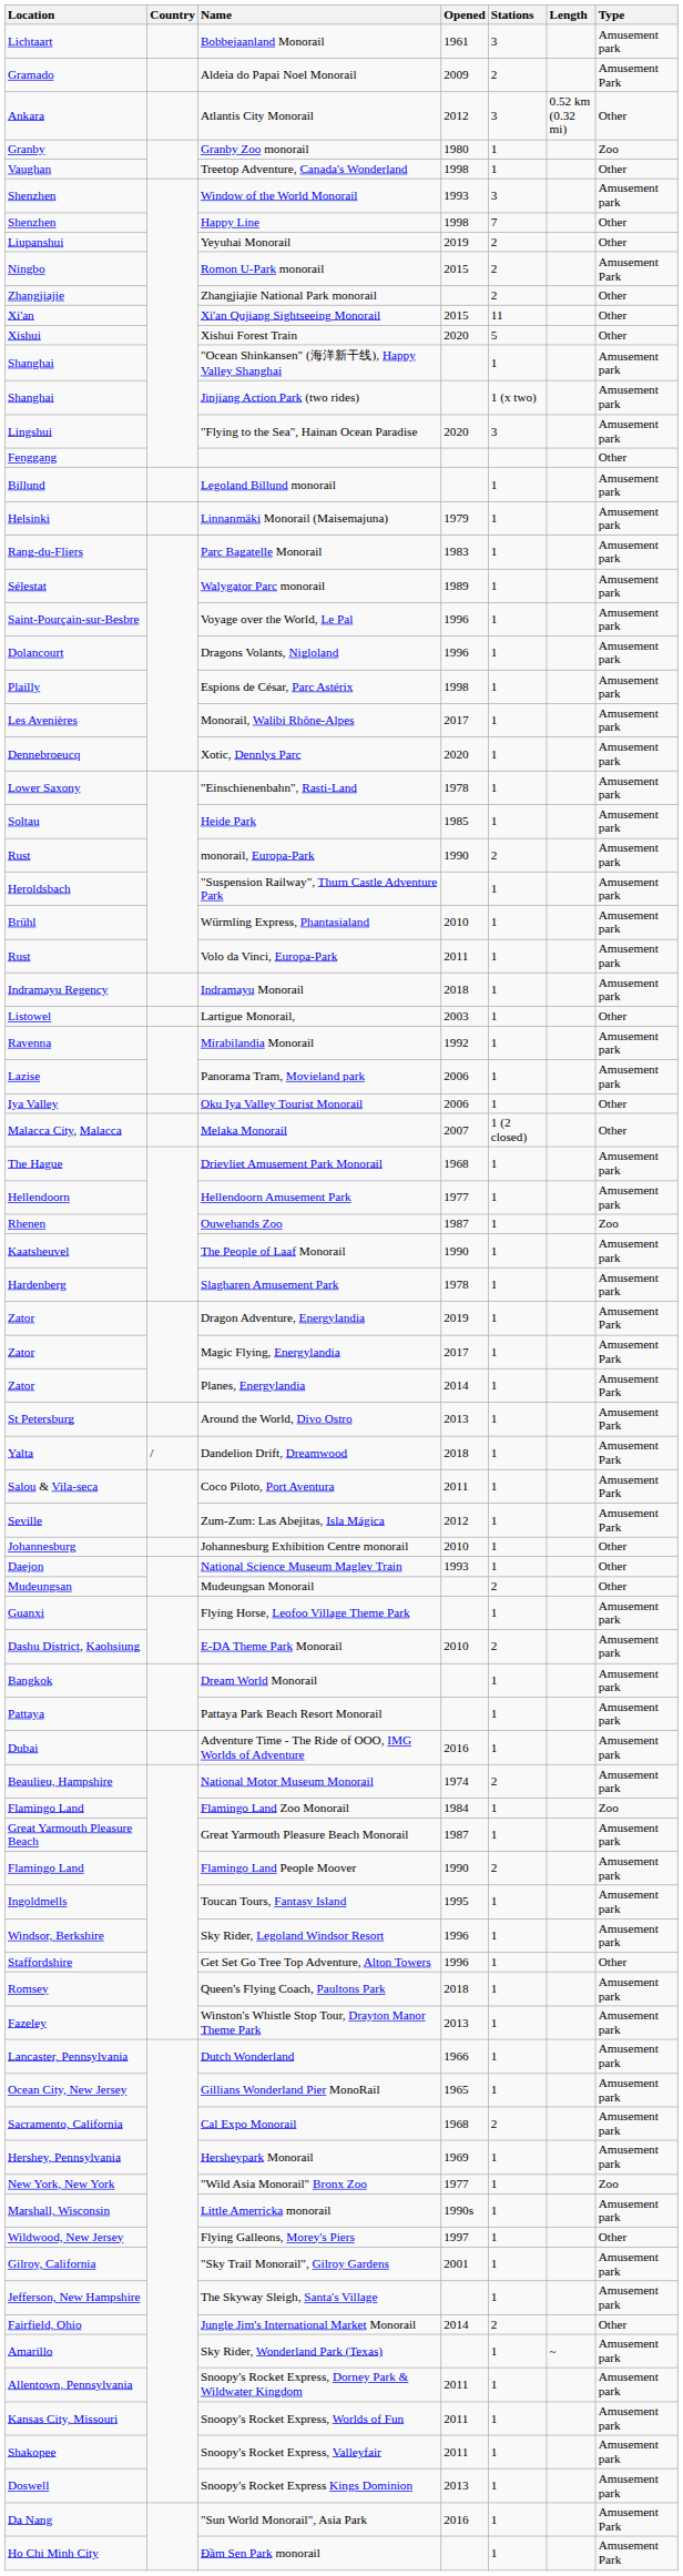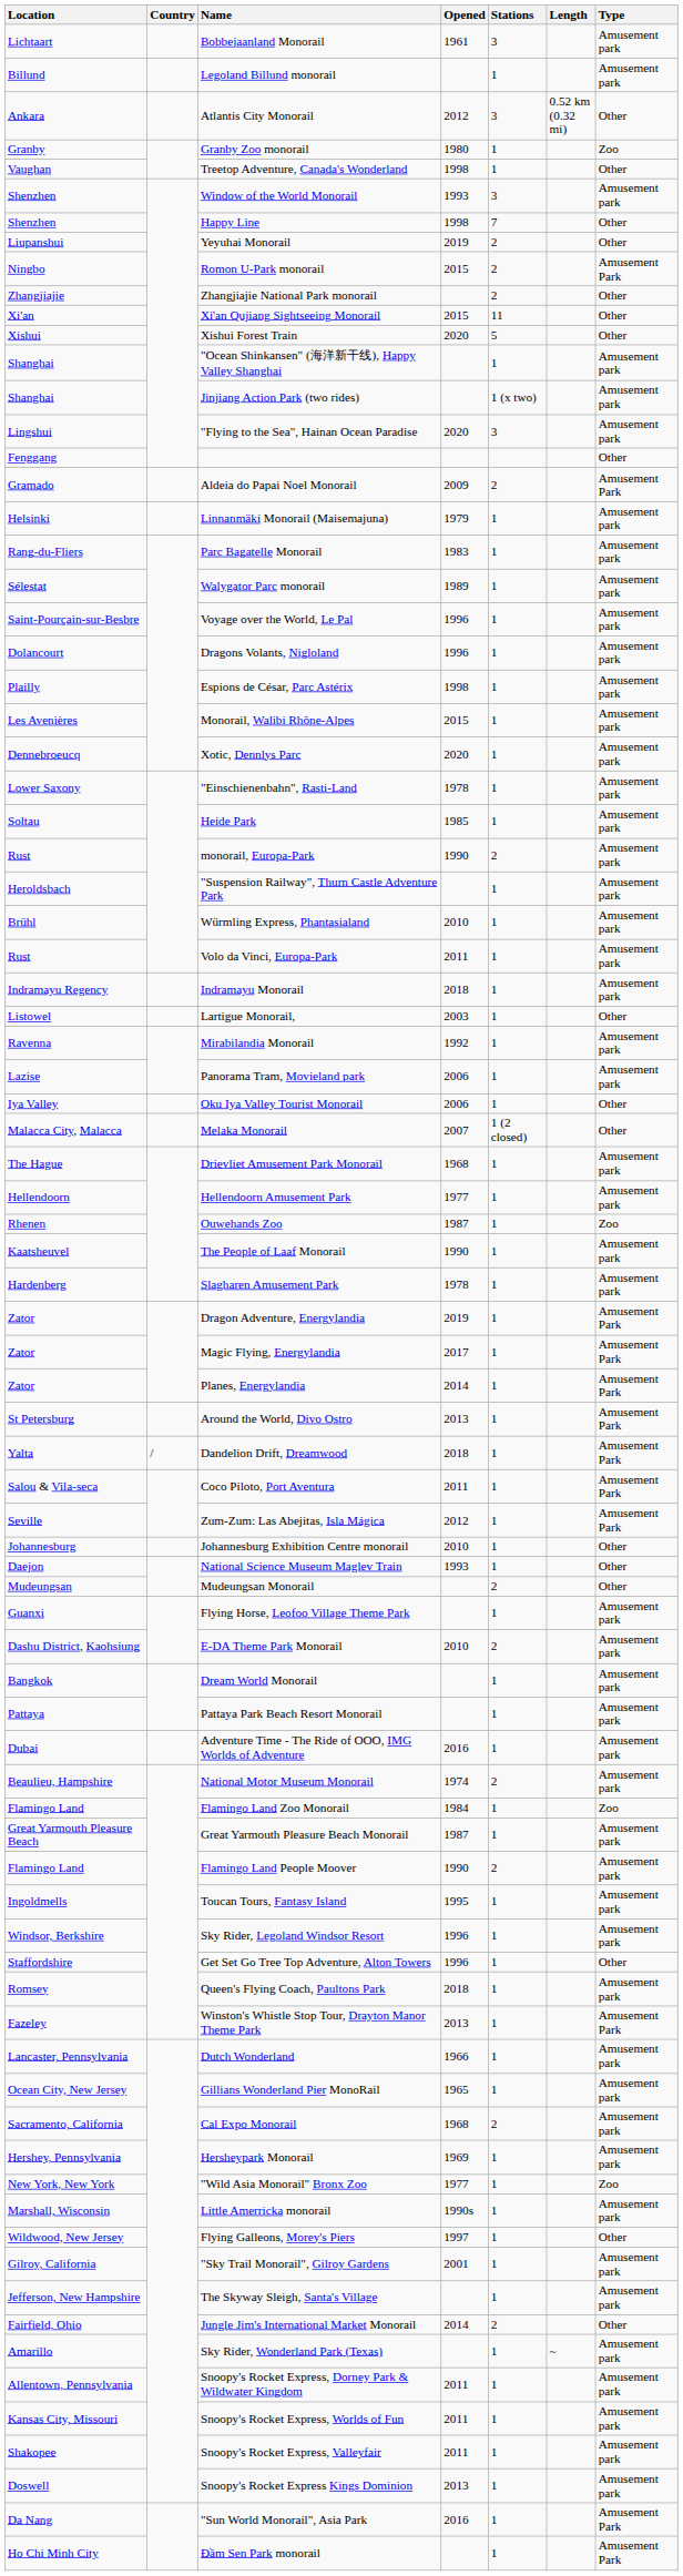 <table class="wikitable sortable mw-collapsible mw-collapsed">
 <tr>
 <th style="text-align:left; width:11em;">Location</th>
 <th style="text-align:left;">Country</th>
 <th style="text-align:left;">Name</th>
 <th style="text-align:left;" data-sort-type="number">Opened</th>
 <th style="text-align:left;" data-sort-type="number">Stations</th>
 <th style="text-align:left;" data-sort-type="number">Length</th>
 <th style="text-align:left;">Type</th>
 </tr>
 <tr class="sort">
 <td><a href='#'>Lichtaart</a></td>
 <td></td>
 <td><a href='#'>Bobbejaanland</a> Monorail</td>
 <td>1961</td>
 <td>3</td>
 <td></td>
 <td>Amusement park</td>
 </tr>
 <tr>
-<td><a href='#'>Gramado</a></td>
+<td><a href='#'>Billund</a></td>
 <td></td>
-<td>Aldeia do Papai Noel Monorail</td>
-<td>2009</td>
-<td>2</td>
+<td><a href='#'>Legoland Billund</a> monorail</td>
 <td></td>
-<td>Amusement Park</td>
+<td>1</td>
+<td></td>
+<td>Amusement park</td>
 </tr>
 <tr>
 <td><a href='#'>Ankara</a></td>
 <td></td>
 <td>Atlantis City Monorail</td>
 <td>2012</td>
 <td>3</td>
 <td>0.52 km<br>(0.32 mi)</td>
 <td>Other</td>
 </tr>
 <tr>
 <td><a href='#'>Granby</a></td>
 <td rowspan="2"></td>
 <td><a href='#'>Granby Zoo</a> monorail</td>
 <td>1980</td>
 <td>1</td>
 <td></td>
 <td>Zoo</td>
 </tr>
 <tr>
 <td><a href='#'>Vaughan</a></td>
 <td>Treetop Adventure, <a href='#'>Canada's Wonderland</a></td>
 <td>1998</td>
 <td>1</td>
 <td></td>
 <td>Other</td>
 </tr>
 <tr>
 <td><a href='#'>Shenzhen</a></td>
 <td rowspan="11"></td>
 <td><a href='#'>Window of the World Monorail</a></td>
 <td>1993</td>
 <td>3</td>
 <td></td>
 <td>Amusement park</td>
 </tr>
 <tr>
 <td><a href='#'>Shenzhen</a></td>
 <td><a href='#'>Happy Line</a></td>
 <td>1998</td>
 <td>7</td>
 <td></td>
 <td>Other</td>
 </tr>
 <tr>
 <td><a href='#'>Liupanshui</a></td>
 <td>Yeyuhai Monorail</td>
 <td>2019</td>
 <td>2</td>
 <td></td>
 <td>Other</td>
 </tr>
 <tr>
 <td><a href='#'>Ningbo</a></td>
 <td><a href='#'>Romon U-Park</a> monorail</td>
 <td>2015</td>
 <td>2</td>
 <td></td>
 <td>Amusement Park</td>
 </tr>
 <tr>
 <td><a href='#'>Zhangjiajie</a></td>
 <td>Zhangjiajie National Park monorail</td>
 <td></td>
 <td>2</td>
 <td></td>
 <td>Other</td>
 </tr>
 <tr>
 <td><a href='#'>Xi'an</a></td>
 <td><a href='#'>Xi'an Qujiang Sightseeing Monorail</a></td>
 <td>2015</td>
 <td>11</td>
 <td></td>
 <td>Other</td>
 </tr>
 <tr>
 <td><a href='#'>Xishui</a></td>
 <td>Xishui Forest Train</td>
 <td>2020</td>
 <td>5</td>
 <td></td>
 <td>Other</td>
 </tr>
 <tr>
 <td><a href='#'>Shanghai</a></td>
 <td>"Ocean Shinkansen" (海洋新干线), <a href='#'>Happy Valley Shanghai</a></td>
 <td></td>
 <td>1</td>
 <td></td>
 <td>Amusement park</td>
 </tr>
 <tr>
 <td><a href='#'>Shanghai</a></td>
 <td><a href='#'>Jinjiang Action Park</a>  (two rides)</td>
 <td></td>
 <td>1 (x two)</td>
 <td></td>
 <td>Amusement park</td>
 </tr>
 <tr>
 <td><a href='#'>Lingshui</a></td>
 <td>"Flying to the Sea", Hainan Ocean Paradise</td>
 <td>2020</td>
 <td>3</td>
 <td></td>
 <td>Amusement park</td>
 </tr>
 <tr>
 <td><a href='#'>Fenggang</a></td>
 <td></td>
 <td></td>
 <td></td>
 <td></td>
 <td>Other</td>
 </tr>
 <tr>
-<td><a href='#'>Billund</a></td>
+<td><a href='#'>Gramado</a></td>
 <td></td>
-<td><a href='#'>Legoland Billund</a> monorail</td>
+<td>Aldeia do Papai Noel Monorail</td>
+<td>2009</td>
+<td>2</td>
 <td></td>
-<td>1</td>
-<td></td>
-<td>Amusement park</td>
+<td>Amusement Park</td>
 </tr>
 <tr>
 <td><a href='#'>Helsinki</a></td>
 <td></td>
 <td><a href='#'>Linnanmäki</a> Monorail (Maisemajuna)</td>
 <td>1979</td>
 <td>1</td>
 <td></td>
 <td>Amusement park</td>
 </tr>
 <tr>
 <td><a href='#'>Rang-du-Fliers</a></td>
 <td rowspan="7"></td>
 <td><a href='#'>Parc Bagatelle</a> Monorail</td>
 <td>1983</td>
 <td>1</td>
 <td></td>
 <td>Amusement park</td>
 </tr>
 <tr>
 <td><a href='#'>Sélestat</a></td>
 <td><a href='#'>Walygator Parc</a> monorail</td>
 <td>1989</td>
 <td>1</td>
 <td></td>
 <td>Amusement park</td>
 </tr>
 <tr>
 <td><a href='#'>Saint-Pourçain-sur-Besbre</a></td>
 <td>Voyage over the World, <a href='#'>Le Pal</a></td>
 <td>1996</td>
 <td>1</td>
 <td></td>
 <td>Amusement park</td>
 </tr>
 <tr>
 <td><a href='#'>Dolancourt</a></td>
 <td>Dragons Volants, <a href='#'>Nigloland</a></td>
 <td>1996</td>
 <td>1</td>
 <td></td>
 <td>Amusement park</td>
 </tr>
 <tr>
 <td><a href='#'>Plailly</a></td>
 <td>Espions de César, <a href='#'>Parc Astérix</a></td>
 <td>1998</td>
 <td>1</td>
 <td></td>
 <td>Amusement park</td>
 </tr>
 <tr>
 <td><a href='#'>Les Avenières</a></td>
 <td>Monorail, <a href='#'>Walibi Rhône-Alpes</a></td>
-<td>2017</td>
+<td>2015</td>
 <td>1</td>
 <td></td>
 <td>Amusement park</td>
 </tr>
 <tr>
 <td><a href='#'>Dennebroeucq</a></td>
 <td>Xotic, <a href='#'>Dennlys Parc</a></td>
 <td>2020</td>
 <td>1</td>
 <td></td>
 <td>Amusement park</td>
 </tr>
 <tr>
 <td><a href='#'>Lower Saxony</a></td>
 <td rowspan="6"></td>
 <td>"Einschienenbahn", <a href='#'>Rasti-Land</a></td>
 <td>1978</td>
 <td>1</td>
 <td></td>
 <td>Amusement park</td>
 </tr>
 <tr>
 <td><a href='#'>Soltau</a></td>
 <td><a href='#'>Heide Park</a></td>
 <td>1985</td>
 <td>1</td>
 <td></td>
 <td>Amusement park</td>
 </tr>
 <tr>
 <td><a href='#'>Rust</a></td>
 <td>monorail, <a href='#'>Europa-Park</a></td>
 <td>1990</td>
 <td>2</td>
 <td></td>
 <td>Amusement park</td>
 </tr>
 <tr>
 <td><a href='#'>Heroldsbach</a></td>
 <td>"Suspension Railway", <a href='#'>Thurn Castle Adventure Park</a></td>
 <td></td>
 <td>1</td>
 <td></td>
 <td>Amusement park</td>
 </tr>
 <tr>
 <td><a href='#'>Brühl</a></td>
 <td>Würmling Express, <a href='#'>Phantasialand</a></td>
 <td>2010</td>
 <td>1</td>
 <td></td>
 <td>Amusement park</td>
 </tr>
 <tr>
 <td><a href='#'>Rust</a></td>
 <td>Volo da Vinci, <a href='#'>Europa-Park</a></td>
 <td>2011</td>
 <td>1</td>
 <td></td>
 <td>Amusement park</td>
 </tr>
 <tr>
 <td><a href='#'>Indramayu Regency</a></td>
 <td></td>
 <td><a href='#'>Indramayu</a> Monorail</td>
 <td>2018</td>
 <td>1</td>
 <td></td>
 <td>Amusement park</td>
 </tr>
 <tr>
 <td><a href='#'>Listowel</a></td>
 <td></td>
 <td>Lartigue Monorail, </td>
 <td>2003</td>
 <td>1</td>
 <td></td>
 <td>Other</td>
 </tr>
 <tr>
 <td><a href='#'>Ravenna</a></td>
 <td rowspan="2"></td>
 <td><a href='#'>Mirabilandia</a> Monorail</td>
 <td>1992</td>
 <td>1</td>
 <td></td>
 <td>Amusement park</td>
 </tr>
 <tr>
 <td><a href='#'>Lazise</a></td>
 <td>Panorama Tram, <a href='#'>Movieland park</a></td>
 <td>2006</td>
 <td>1</td>
 <td></td>
 <td>Amusement park</td>
 </tr>
 <tr>
 <td><a href='#'>Iya Valley</a></td>
 <td></td>
 <td><a href='#'>Oku Iya Valley Tourist Monorail</a></td>
 <td>2006</td>
 <td>1</td>
 <td></td>
 <td>Other</td>
 </tr>
 <tr>
 <td><a href='#'>Malacca City</a>, <a href='#'>Malacca</a></td>
 <td></td>
 <td><a href='#'>Melaka Monorail</a></td>
 <td>2007</td>
 <td>1 (2 closed)</td>
 <td></td>
 <td>Other</td>
 </tr>
 <tr>
 <td><a href='#'>The Hague</a></td>
 <td rowspan="5"></td>
 <td><a href='#'>Drievliet Amusement Park Monorail</a></td>
 <td>1968</td>
 <td>1</td>
 <td></td>
 <td>Amusement park</td>
 </tr>
 <tr>
 <td><a href='#'>Hellendoorn</a></td>
 <td><a href='#'>Hellendoorn Amusement Park</a></td>
 <td>1977</td>
 <td>1</td>
 <td></td>
 <td>Amusement park</td>
 </tr>
 <tr>
 <td><a href='#'>Rhenen</a></td>
 <td><a href='#'>Ouwehands Zoo</a></td>
 <td>1987</td>
 <td>1</td>
 <td></td>
 <td>Zoo</td>
 </tr>
 <tr>
 <td><a href='#'>Kaatsheuvel</a></td>
 <td><a href='#'>The People of Laaf</a> Monorail</td>
 <td>1990</td>
 <td>1</td>
 <td></td>
 <td>Amusement park</td>
 </tr>
 <tr>
 <td><a href='#'>Hardenberg</a></td>
 <td><a href='#'>Slagharen Amusement Park</a></td>
 <td>1978</td>
 <td>1</td>
 <td></td>
 <td>Amusement park</td>
 </tr>
 <tr>
 <td><a href='#'>Zator</a></td>
 <td rowspan="3"></td>
 <td>Dragon Adventure, <a href='#'>Energylandia</a></td>
 <td>2019</td>
 <td>1</td>
 <td></td>
 <td>Amusement Park</td>
 </tr>
 <tr>
 <td><a href='#'>Zator</a></td>
 <td>Magic Flying, <a href='#'>Energylandia</a></td>
 <td>2017</td>
 <td>1</td>
 <td></td>
 <td>Amusement Park</td>
 </tr>
 <tr>
 <td><a href='#'>Zator</a></td>
 <td>Planes, <a href='#'>Energylandia</a></td>
 <td>2014</td>
 <td>1</td>
 <td></td>
 <td>Amusement Park</td>
 </tr>
 <tr>
 <td><a href='#'>St Petersburg</a></td>
 <td></td>
 <td>Around the World, <a href='#'>Divo Ostro</a></td>
 <td>2013</td>
 <td>1</td>
 <td></td>
 <td>Amusement Park</td>
 </tr>
 <tr>
 <td><a href='#'>Yalta</a></td>
 <td>/</td>
 <td>Dandelion Drift, <a href='#'>Dreamwood</a></td>
 <td>2018</td>
 <td>1</td>
 <td></td>
 <td>Amusement Park</td>
 </tr>
 <tr>
 <td><a href='#'>Salou</a> & <a href='#'>Vila-seca</a></td>
 <td rowspan="2"></td>
 <td>Coco Piloto, <a href='#'>Port Aventura</a></td>
 <td>2011</td>
 <td>1</td>
 <td></td>
 <td>Amusement Park</td>
 </tr>
 <tr>
 <td><a href='#'>Seville</a></td>
 <td>Zum-Zum: Las Abejitas, <a href='#'>Isla Mágica</a></td>
 <td>2012</td>
 <td>1</td>
 <td></td>
 <td>Amusement Park</td>
 </tr>
 <tr>
 <td><a href='#'>Johannesburg</a></td>
 <td></td>
 <td>Johannesburg Exhibition Centre monorail</td>
 <td>2010</td>
 <td>1</td>
 <td></td>
 <td>Other</td>
 </tr>
 <tr>
 <td><a href='#'>Daejon</a></td>
 <td rowspan="2"></td>
 <td><a href='#'>National Science Museum Maglev Train</a></td>
 <td>1993</td>
 <td>1</td>
 <td></td>
 <td>Other</td>
 </tr>
 <tr>
 <td><a href='#'>Mudeungsan</a></td>
 <td>Mudeungsan Monorail</td>
 <td></td>
 <td>2</td>
 <td></td>
 <td>Other</td>
 </tr>
 <tr>
 <td><a href='#'>Guanxi</a></td>
 <td rowspan="2"></td>
 <td>Flying Horse, <a href='#'>Leofoo Village Theme Park</a></td>
 <td></td>
 <td>1</td>
 <td></td>
 <td>Amusement park</td>
 </tr>
 <tr>
 <td><a href='#'>Dashu District</a>, <a href='#'>Kaohsiung</a></td>
 <td><a href='#'>E-DA Theme Park</a> Monorail</td>
 <td>2010</td>
 <td>2</td>
 <td></td>
 <td>Amusement park</td>
 </tr>
 <tr>
 <td><a href='#'>Bangkok</a></td>
 <td rowspan="2"></td>
 <td><a href='#'>Dream World</a> Monorail</td>
 <td></td>
 <td>1</td>
 <td></td>
 <td>Amusement park</td>
 </tr>
 <tr>
 <td><a href='#'>Pattaya</a></td>
 <td>Pattaya Park Beach Resort Monorail</td>
 <td></td>
 <td>1</td>
 <td></td>
 <td>Amusement park</td>
 </tr>
 <tr>
 <td><a href='#'>Dubai</a></td>
 <td></td>
 <td>Adventure Time - The Ride of OOO, <a href='#'>IMG Worlds of Adventure</a></td>
 <td>2016</td>
 <td>1</td>
 <td></td>
 <td>Amusement park</td>
 </tr>
 <tr>
 <td><a href='#'>Beaulieu, Hampshire</a></td>
 <td rowspan="9"></td>
 <td><a href='#'>National Motor Museum Monorail</a></td>
 <td>1974</td>
 <td>2</td>
 <td></td>
 <td>Amusement park</td>
 </tr>
 <tr>
 <td><a href='#'>Flamingo Land</a></td>
 <td><a href='#'>Flamingo Land</a> Zoo Monorail</td>
 <td>1984</td>
 <td>1</td>
 <td></td>
 <td>Zoo</td>
 </tr>
 <tr>
 <td><a href='#'>Great Yarmouth Pleasure Beach</a></td>
 <td>Great Yarmouth Pleasure Beach Monorail</td>
 <td>1987</td>
 <td>1</td>
 <td></td>
 <td>Amusement park</td>
 </tr>
 <tr>
 <td><a href='#'>Flamingo Land</a></td>
 <td><a href='#'>Flamingo Land</a> People Moover</td>
 <td>1990</td>
 <td>2</td>
 <td></td>
 <td>Amusement park</td>
 </tr>
 <tr>
 <td><a href='#'>Ingoldmells</a></td>
 <td>Toucan Tours, <a href='#'>Fantasy Island</a></td>
 <td>1995</td>
 <td>1</td>
 <td></td>
 <td>Amusement park</td>
 </tr>
 <tr>
 <td><a href='#'>Windsor, Berkshire</a></td>
 <td>Sky Rider, <a href='#'>Legoland Windsor Resort</a></td>
 <td>1996</td>
 <td>1</td>
 <td></td>
 <td>Amusement park</td>
 </tr>
 <tr>
 <td><a href='#'>Staffordshire</a></td>
 <td>Get Set Go Tree Top Adventure, <a href='#'>Alton Towers</a></td>
 <td>1996</td>
 <td>1</td>
 <td></td>
 <td>Other</td>
 </tr>
 <tr>
 <td><a href='#'>Romsey</a></td>
 <td>Queen's Flying Coach, <a href='#'>Paultons Park</a></td>
 <td>2018</td>
 <td>1</td>
 <td></td>
 <td>Amusement park</td>
 </tr>
 <tr>
 <td><a href='#'>Fazeley</a></td>
 <td>Winston's Whistle Stop Tour, <a href='#'>Drayton Manor Theme Park</a></td>
 <td>2013</td>
 <td>1</td>
 <td></td>
-<td>Amusement park</td>
+<td>Amusement Park</td>
 </tr>
 <tr>
 <td><a href='#'>Lancaster, Pennsylvania</a></td>
 <td rowspan="15"></td>
 <td><a href='#'>Dutch Wonderland</a></td>
 <td>1966</td>
 <td>1</td>
 <td></td>
 <td>Amusement park</td>
 </tr>
 <tr>
 <td><a href='#'>Ocean City, New Jersey</a></td>
 <td><a href='#'>Gillians Wonderland Pier</a> MonoRail</td>
 <td>1965</td>
 <td>1</td>
 <td></td>
 <td>Amusement park</td>
 </tr>
 <tr>
 <td><a href='#'>Sacramento, California</a></td>
 <td><a href='#'>Cal Expo Monorail</a></td>
 <td>1968</td>
 <td>2</td>
 <td></td>
 <td>Amusement park</td>
 </tr>
 <tr>
 <td><a href='#'>Hershey, Pennsylvania</a></td>
 <td><a href='#'>Hersheypark</a> Monorail</td>
 <td>1969</td>
 <td>1</td>
 <td></td>
 <td>Amusement park</td>
 </tr>
 <tr>
 <td><a href='#'>New York, New York</a></td>
 <td>"Wild Asia Monorail" <a href='#'>Bronx Zoo</a></td>
 <td>1977</td>
 <td>1</td>
 <td></td>
 <td>Zoo</td>
 </tr>
 <tr>
 <td><a href='#'>Marshall, Wisconsin</a></td>
 <td><a href='#'>Little Amerricka</a> monorail</td>
 <td>1990s</td>
 <td>1</td>
 <td></td>
 <td>Amusement park</td>
 </tr>
 <tr>
 <td><a href='#'>Wildwood, New Jersey</a></td>
 <td>Flying Galleons, <a href='#'>Morey's Piers</a></td>
 <td>1997</td>
 <td>1</td>
 <td></td>
 <td>Other</td>
 </tr>
 <tr>
 <td><a href='#'>Gilroy, California</a></td>
 <td>"Sky Trail Monorail", <a href='#'>Gilroy Gardens</a></td>
 <td>2001</td>
 <td>1</td>
 <td></td>
 <td>Amusement park</td>
 </tr>
 <tr>
 <td><a href='#'>Jefferson, New Hampshire</a></td>
 <td>The Skyway Sleigh, <a href='#'>Santa's Village</a></td>
 <td></td>
 <td>1</td>
 <td></td>
 <td>Amusement park</td>
 </tr>
 <tr>
 <td><a href='#'>Fairfield, Ohio</a></td>
 <td><a href='#'>Jungle Jim's International Market</a> Monorail</td>
 <td>2014</td>
 <td>2</td>
 <td></td>
 <td>Other</td>
 </tr>
 <tr>
 <td><a href='#'>Amarillo</a></td>
 <td>Sky Rider, <a href='#'>Wonderland Park (Texas)</a></td>
 <td></td>
 <td>1</td>
 <td>~</td>
 <td>Amusement park</td>
 </tr>
 <tr>
 <td><a href='#'>Allentown, Pennsylvania</a></td>
 <td>Snoopy's Rocket Express, <a href='#'>Dorney Park & Wildwater Kingdom</a></td>
 <td>2011</td>
 <td>1</td>
 <td></td>
 <td>Amusement park</td>
 </tr>
 <tr>
 <td><a href='#'>Kansas City, Missouri</a></td>
 <td>Snoopy's Rocket Express, <a href='#'>Worlds of Fun</a></td>
 <td>2011</td>
 <td>1</td>
 <td></td>
 <td>Amusement park</td>
 </tr>
 <tr>
 <td><a href='#'>Shakopee</a></td>
 <td>Snoopy's Rocket Express, <a href='#'>Valleyfair</a></td>
 <td>2011</td>
 <td>1</td>
 <td></td>
 <td>Amusement park</td>
 </tr>
 <tr>
 <td><a href='#'>Doswell</a></td>
 <td>Snoopy's Rocket Express <a href='#'>Kings Dominion</a></td>
 <td>2013</td>
 <td>1</td>
 <td></td>
 <td>Amusement park</td>
 </tr>
 <tr>
 <td><a href='#'>Da Nang</a></td>
 <td rowspan="2"></td>
 <td>"Sun World Monorail", Asia Park</td>
 <td>2016</td>
 <td>1</td>
 <td></td>
 <td>Amusement Park</td>
 </tr>
 <tr>
 <td><a href='#'>Ho Chi Minh City</a></td>
 <td><a href='#'>Đầm Sen Park</a> monorail</td>
 <td></td>
 <td>1</td>
 <td></td>
 <td>Amusement Park</td>
 </tr>
 </table>
